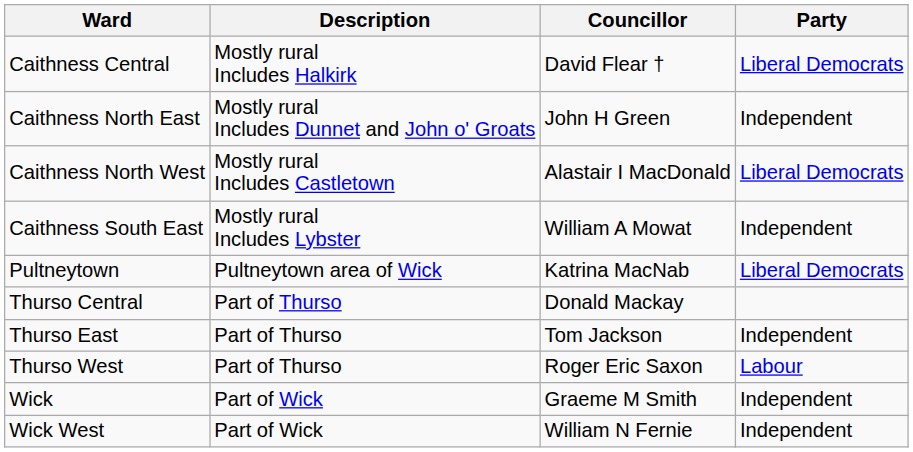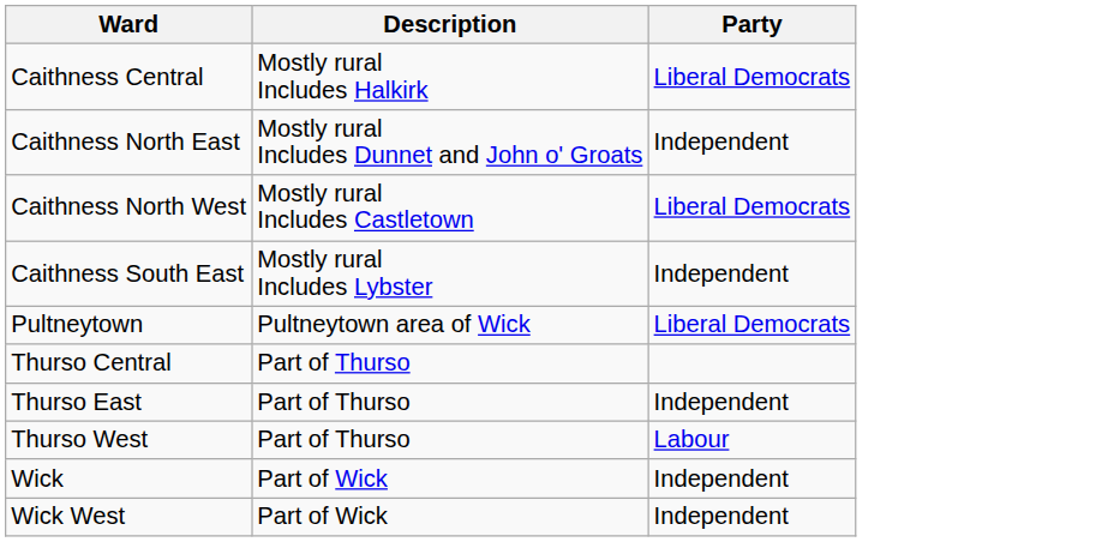 <table class="wikitable">
 <tr>
 <th>Ward</th>
 <th>Description</th>
-<th>Councillor</th>
 <th>Party</th>
 </tr>
 <tr>
 <td>Caithness Central</td>
 <td>Mostly rural <br> Includes <a href='#'>Halkirk</a></td>
-<td>David Flear †</td>
 <td><a href='#'>Liberal Democrats</a></td>
 </tr>
 <tr>
 <td>Caithness North East</td>
 <td>Mostly rural <br> Includes <a href='#'>Dunnet</a> and <a href='#'>John o' Groats</a></td>
-<td>John H Green</td>
 <td>Independent</td>
 </tr>
 <tr>
 <td>Caithness North West</td>
 <td>Mostly rural <br> Includes <a href='#'>Castletown</a></td>
-<td>Alastair I MacDonald</td>
 <td><a href='#'>Liberal Democrats</a></td>
 </tr>
 <tr>
 <td>Caithness South East</td>
 <td>Mostly rural <br> Includes <a href='#'>Lybster</a></td>
-<td>William A Mowat</td>
 <td>Independent</td>
 </tr>
 <tr>
 <td>Pultneytown</td>
 <td>Pultneytown area of <a href='#'>Wick</a></td>
-<td>Katrina MacNab</td>
 <td><a href='#'>Liberal Democrats</a></td>
 </tr>
 <tr>
 <td>Thurso Central</td>
 <td>Part of <a href='#'>Thurso</a></td>
-<td>Donald Mackay</td>
 <td></td>
 </tr>
 <tr>
 <td>Thurso East</td>
 <td>Part of Thurso</td>
-<td>Tom Jackson</td>
 <td>Independent</td>
 </tr>
 <tr>
 <td>Thurso West</td>
 <td>Part of Thurso</td>
-<td>Roger Eric Saxon</td>
 <td><a href='#'>Labour</a></td>
 </tr>
 <tr>
 <td>Wick</td>
 <td>Part of <a href='#'>Wick</a></td>
-<td>Graeme M Smith</td>
 <td>Independent</td>
 </tr>
 <tr>
 <td>Wick West</td>
 <td>Part of Wick</td>
-<td>William N Fernie</td>
 <td>Independent</td>
 </tr>
 </table>
